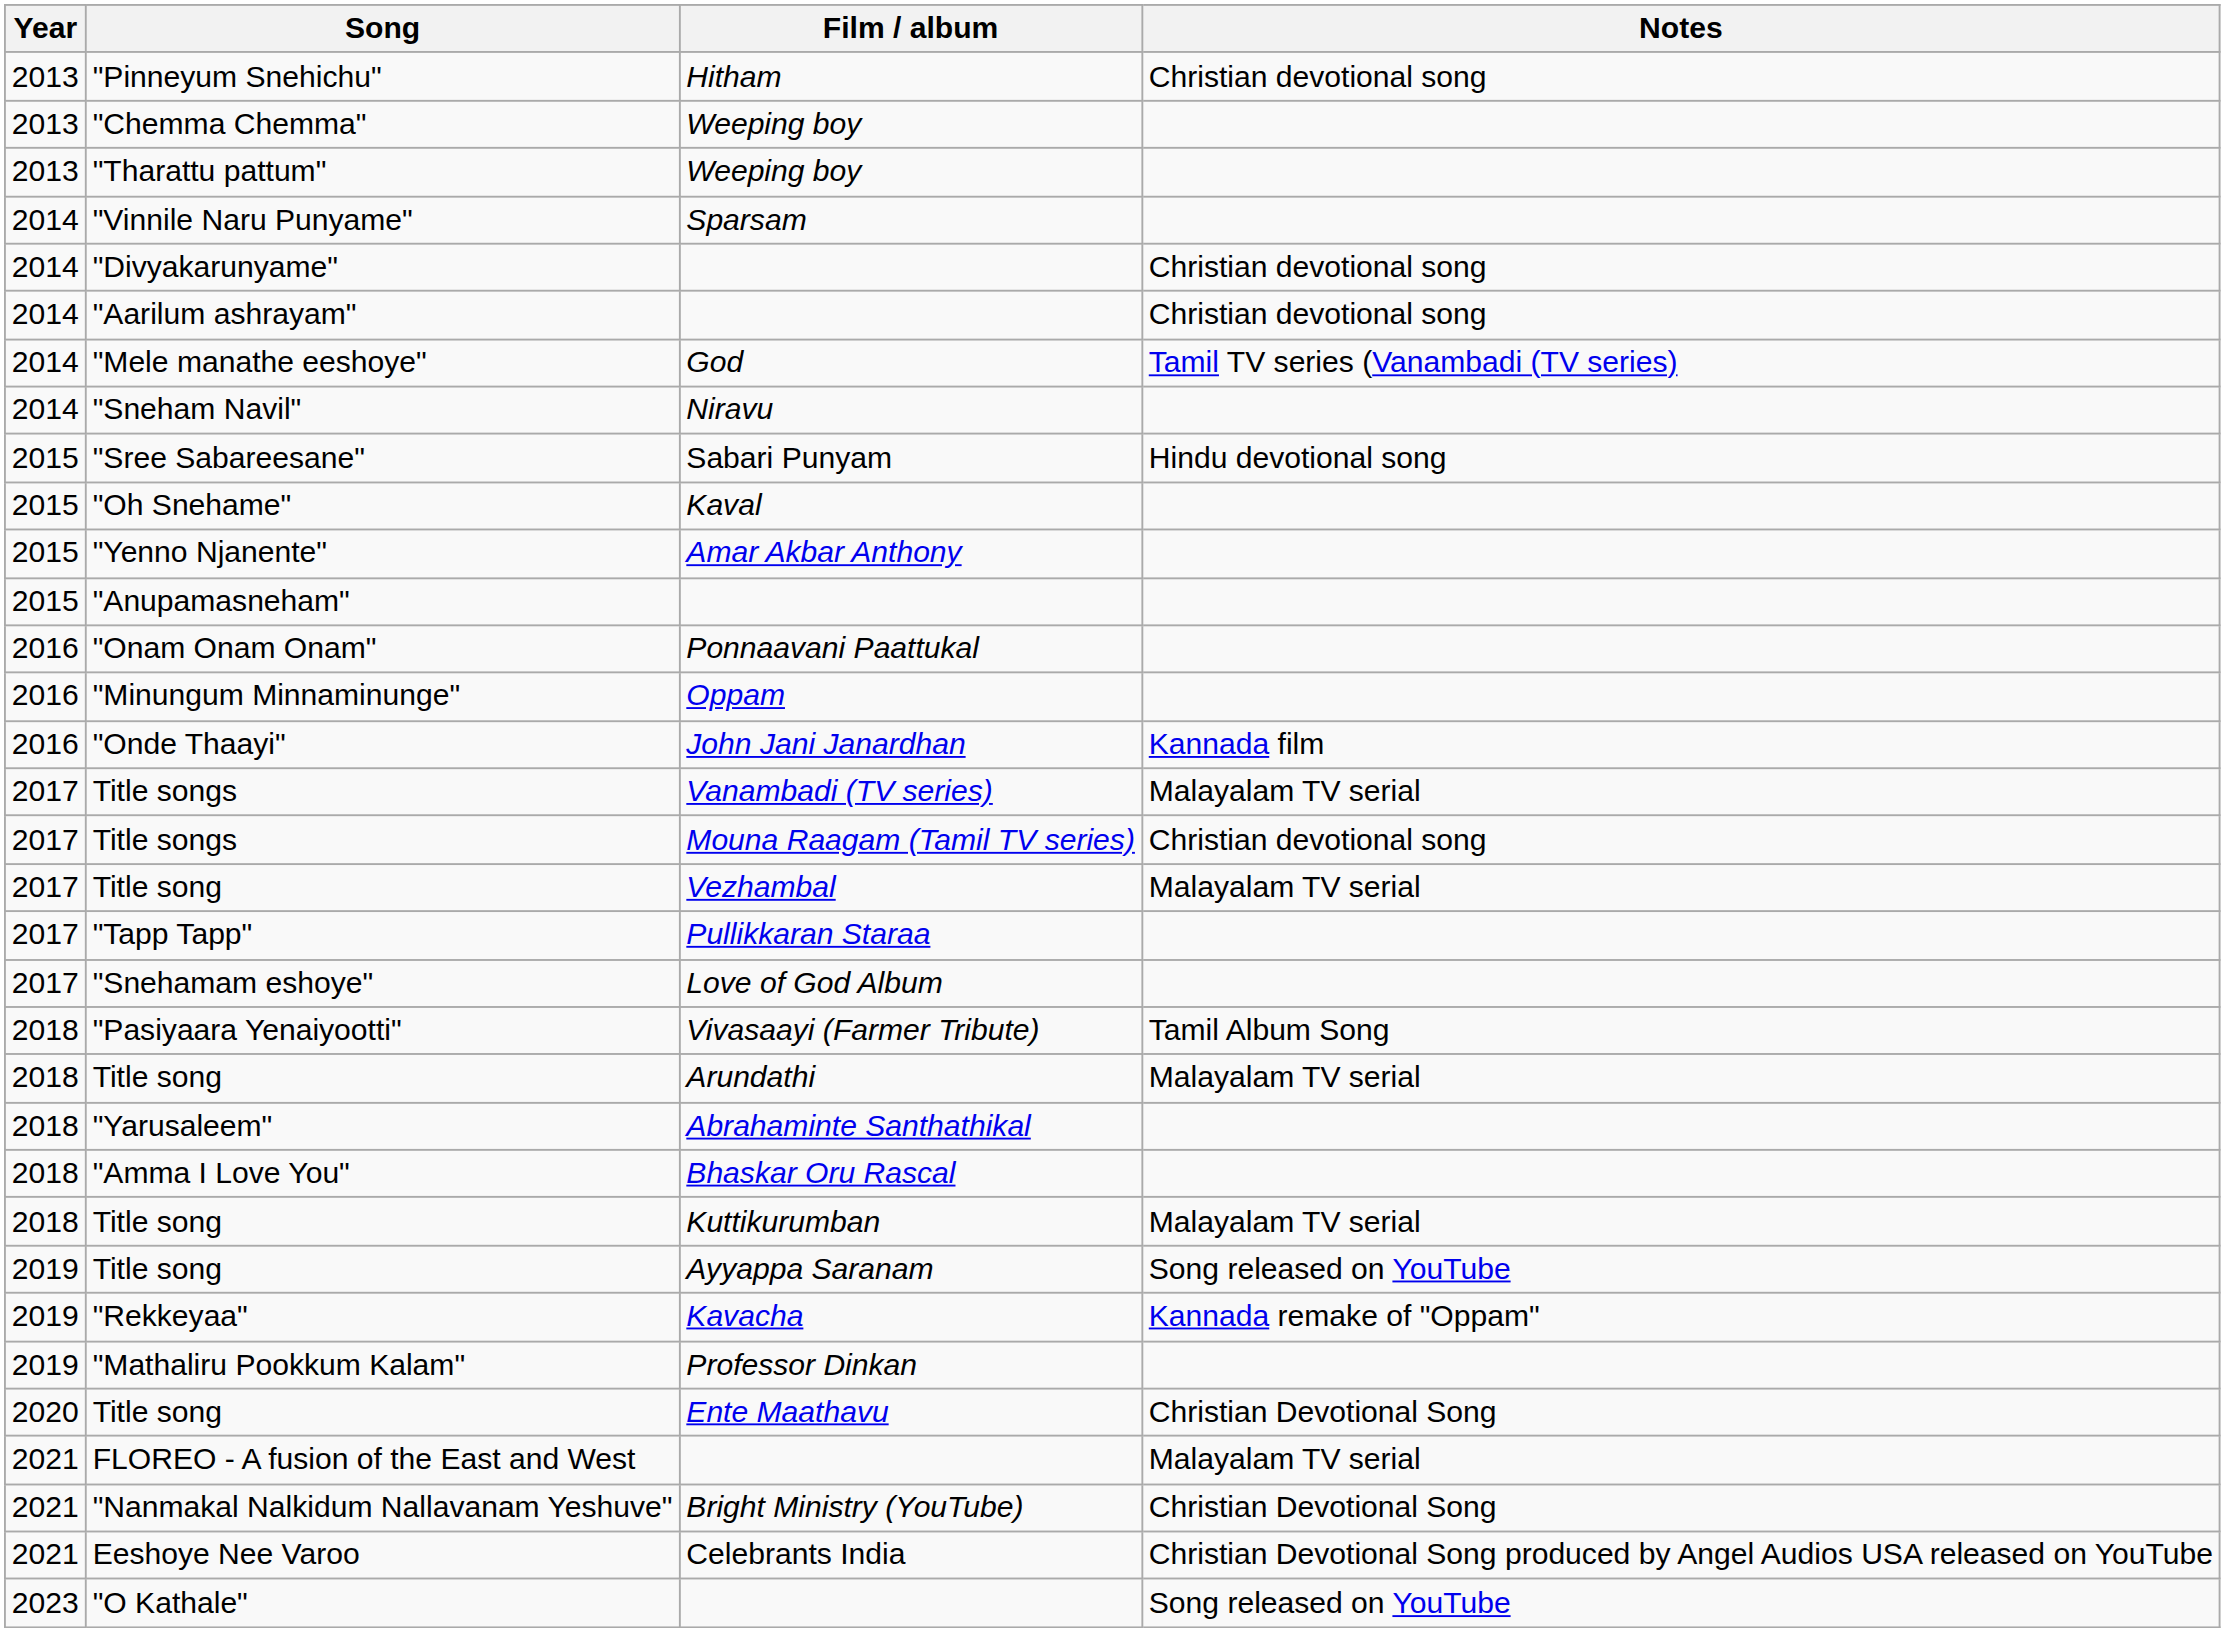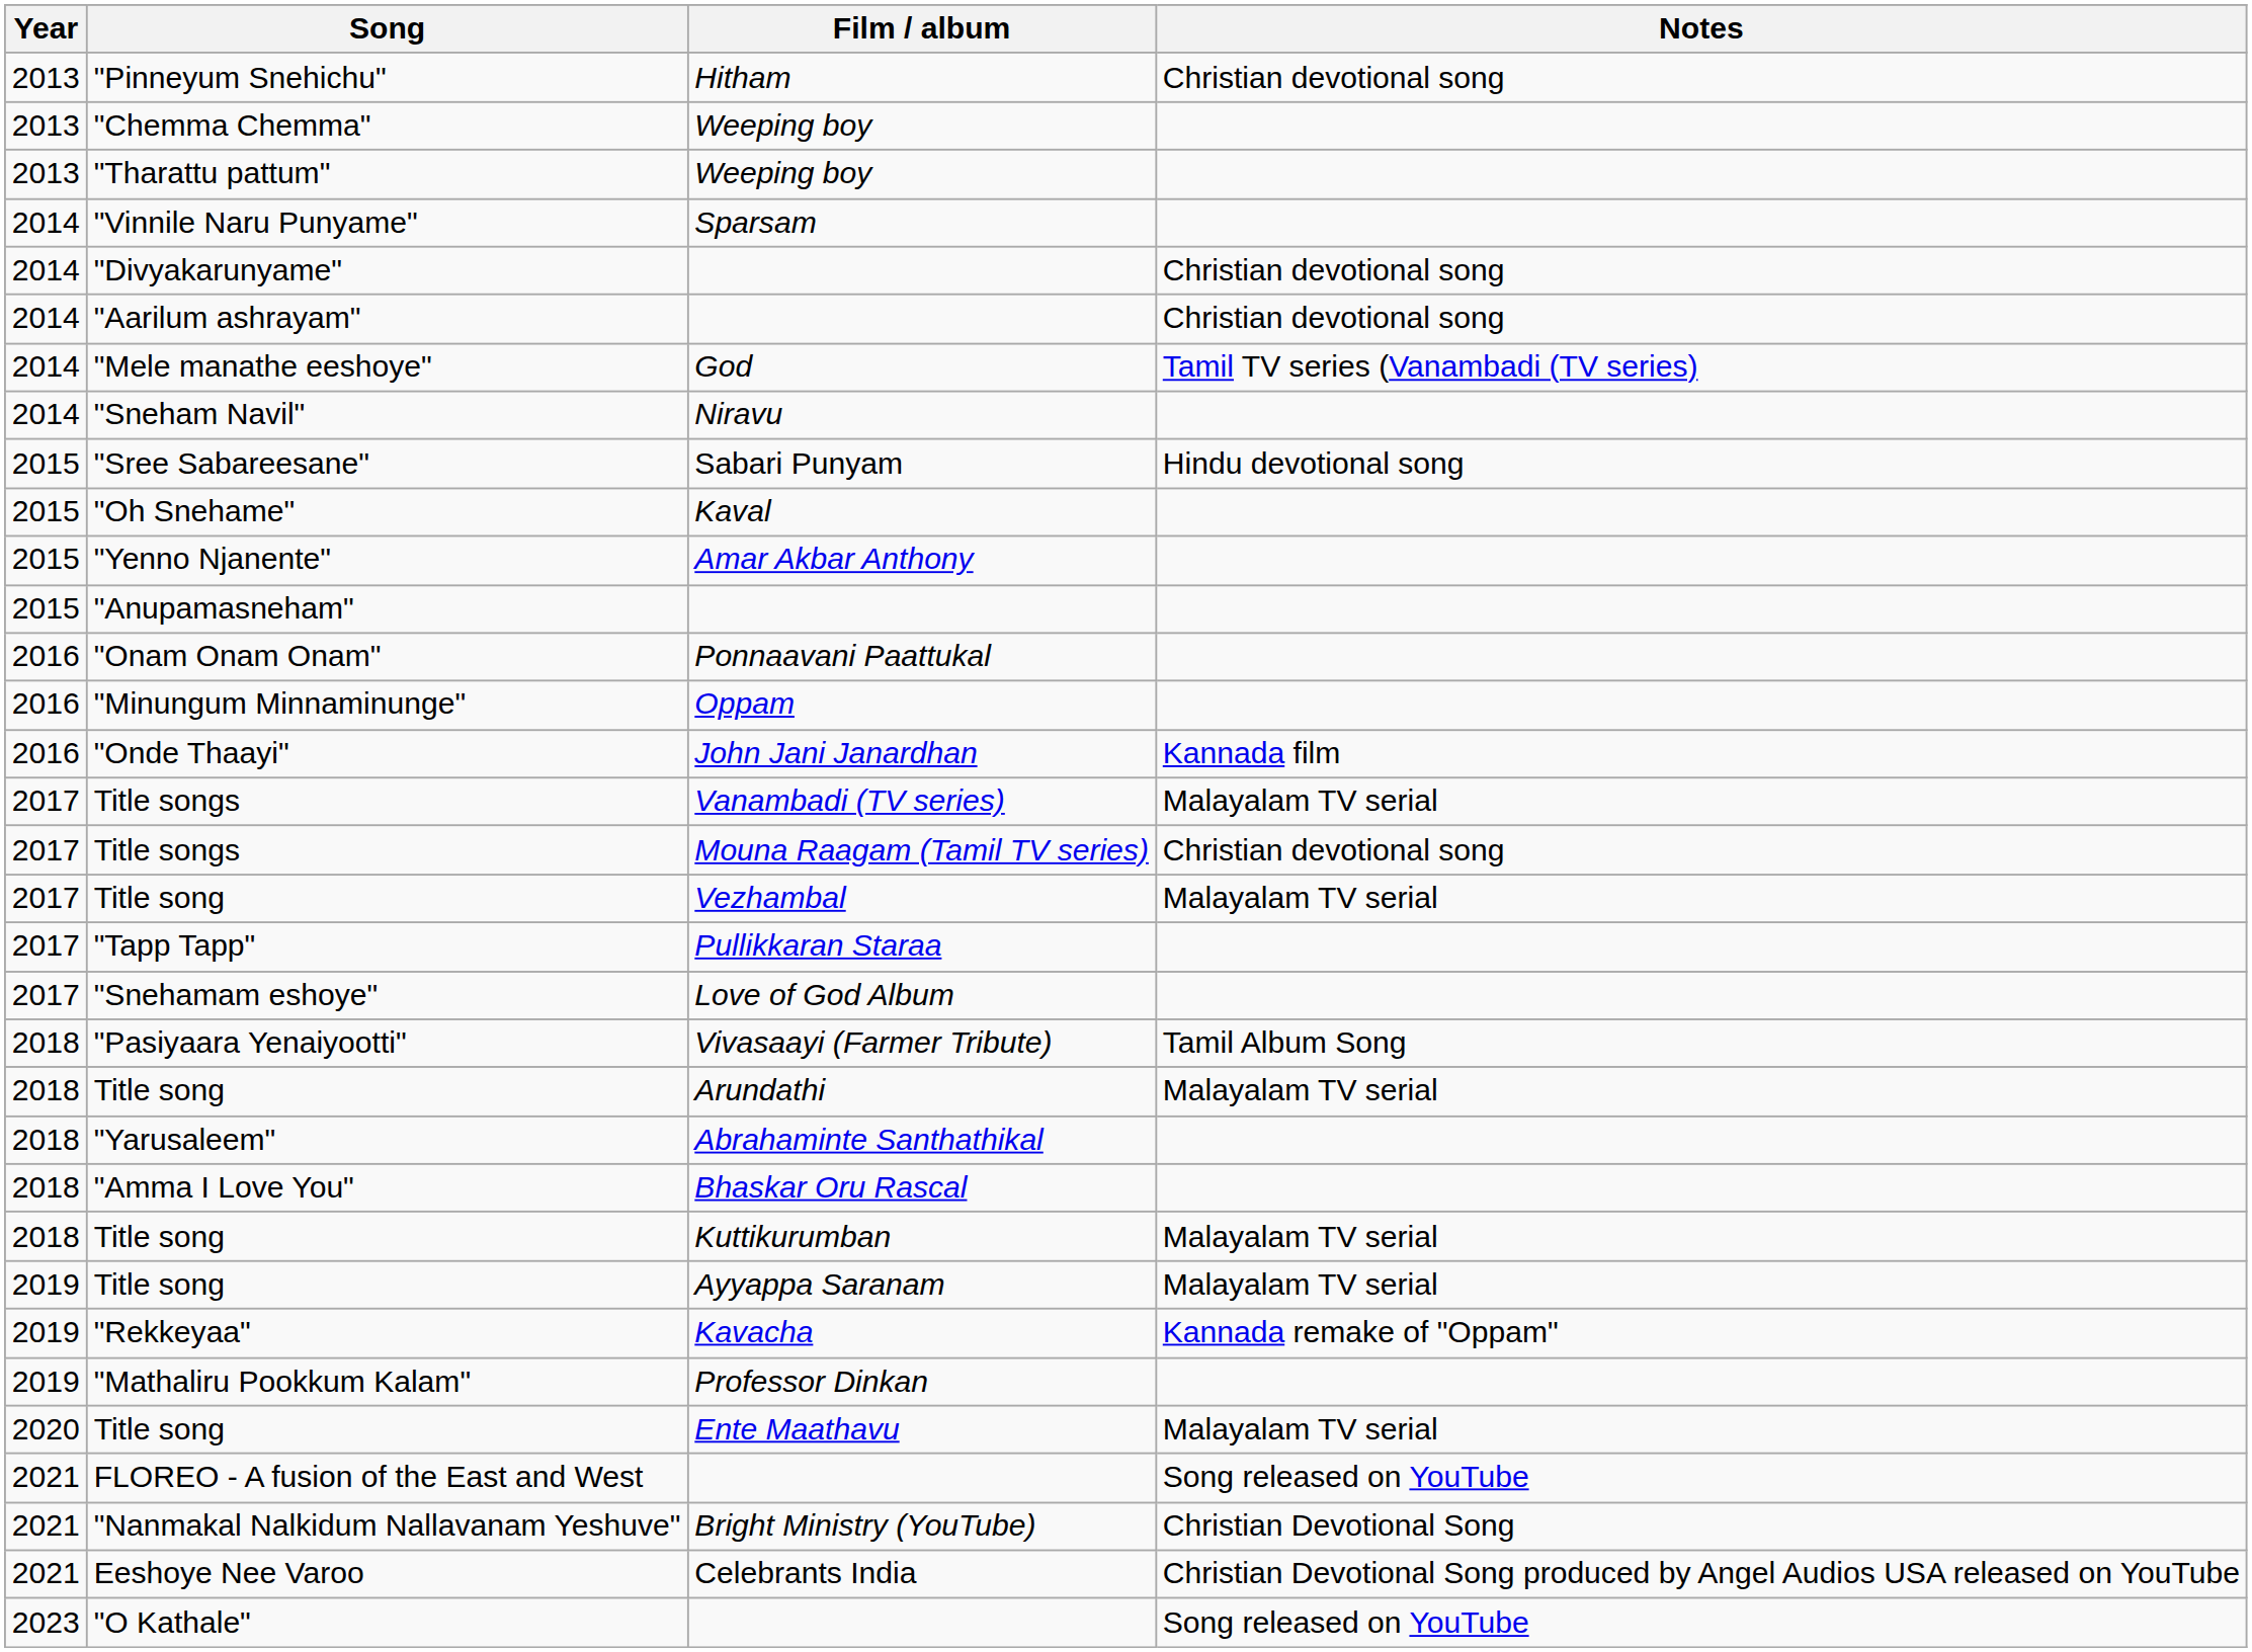 <table class="wikitable sortable">
 <tr>
 <th>Year</th>
 <th>Song</th>
 <th>Film / album</th>
 <th>Notes</th>
 </tr>
 <tr>
 <td>2013</td>
 <td>"Pinneyum Snehichu"</td>
 <td><em>Hitham</em></td>
 <td>Christian devotional song</td>
 </tr>
 <tr>
 <td>2013</td>
 <td>"Chemma Chemma"</td>
 <td><em>Weeping boy</em></td>
 <td></td>
 </tr>
 <tr>
 <td>2013</td>
 <td>"Tharattu pattum"</td>
 <td><em>Weeping boy</em></td>
 <td></td>
 </tr>
 <tr>
 <td>2014</td>
 <td>"Vinnile Naru Punyame"</td>
 <td><em>Sparsam</em></td>
 <td></td>
 </tr>
 <tr>
 <td>2014</td>
 <td>"Divyakarunyame"</td>
 <td></td>
 <td>Christian devotional song</td>
 </tr>
 <tr>
 <td>2014</td>
 <td>"Aarilum ashrayam"</td>
 <td></td>
 <td>Christian devotional song</td>
 </tr>
 <tr>
 <td>2014</td>
 <td>"Mele manathe eeshoye"</td>
 <td><em>God</em></td>
 <td><a href='#'>Tamil</a> TV series (<a href='#'>Vanambadi (TV series)</a></td>
 </tr>
 <tr>
 <td>2014</td>
 <td>"Sneham Navil"</td>
 <td><em>Niravu</em></td>
 <td></td>
 </tr>
 <tr>
 <td>2015</td>
 <td>"Sree Sabareesane"</td>
 <td>Sabari Punyam</td>
 <td>Hindu devotional song</td>
 </tr>
 <tr>
 <td>2015</td>
 <td>"Oh Snehame"</td>
 <td><em>Kaval</em></td>
 <td></td>
 </tr>
 <tr>
 <td>2015</td>
 <td>"Yenno Njanente"</td>
 <td><em><a href='#'>Amar Akbar Anthony</a></em></td>
 <td></td>
 </tr>
 <tr>
 <td>2015</td>
 <td>"Anupamasneham"</td>
 <td></td>
 <td></td>
 </tr>
 <tr>
 <td>2016</td>
 <td>"Onam Onam Onam"</td>
 <td><em>Ponnaavani Paattukal</em></td>
 <td></td>
 </tr>
 <tr>
 <td>2016</td>
 <td>"Minungum Minnaminunge"</td>
 <td><em><a href='#'>Oppam</a></em></td>
 <td></td>
 </tr>
 <tr>
 <td>2016</td>
 <td>"Onde Thaayi"</td>
 <td><em><a href='#'>John Jani Janardhan</a></em></td>
 <td><a href='#'>Kannada</a> film</td>
 </tr>
 <tr>
 <td>2017</td>
 <td>Title songs</td>
 <td><em><a href='#'>Vanambadi (TV series)</a></em></td>
 <td>Malayalam TV serial</td>
 </tr>
 <tr>
 <td>2017</td>
 <td>Title songs</td>
 <td><em><a href='#'>Mouna Raagam (Tamil TV series)</a></em></td>
 <td>Christian devotional song</td>
 </tr>
 <tr>
 <td>2017</td>
 <td>Title song</td>
 <td><em><a href='#'>Vezhambal</a></em></td>
 <td>Malayalam TV serial</td>
 </tr>
 <tr>
 <td>2017</td>
 <td>"Tapp Tapp"</td>
 <td><em><a href='#'>Pullikkaran Staraa</a></em></td>
 <td></td>
 </tr>
 <tr>
 <td>2017</td>
 <td>"Snehamam eshoye"</td>
 <td><em>Love of God Album</em></td>
 <td></td>
 </tr>
 <tr>
 <td>2018</td>
 <td>"Pasiyaara Yenaiyootti"</td>
 <td><em>Vivasaayi (Farmer Tribute)</em></td>
 <td>Tamil Album Song</td>
 </tr>
 <tr>
 <td>2018</td>
 <td>Title song</td>
 <td><em>Arundathi</em></td>
 <td>Malayalam TV serial</td>
 </tr>
 <tr>
 <td>2018</td>
 <td>"Yarusaleem"</td>
 <td><em><a href='#'>Abrahaminte Santhathikal</a></em></td>
 <td></td>
 </tr>
 <tr>
 <td>2018</td>
 <td>"Amma I Love You"</td>
 <td><em><a href='#'>Bhaskar Oru Rascal</a></em></td>
 <td></td>
 </tr>
 <tr>
 <td>2018</td>
 <td>Title song</td>
 <td><em>Kuttikurumban</em></td>
 <td>Malayalam TV serial</td>
 </tr>
 <tr>
 <td>2019</td>
 <td>Title song</td>
 <td><em>Ayyappa Saranam</em></td>
-<td>Song released on <a href='#'>YouTube</a></td>
+<td>Malayalam TV serial</td>
 </tr>
 <tr>
 <td>2019</td>
 <td>"Rekkeyaa"</td>
 <td><em><a href='#'>Kavacha</a></em></td>
 <td><a href='#'>Kannada</a> remake of "Oppam"</td>
 </tr>
 <tr>
 <td>2019</td>
 <td>"Mathaliru Pookkum Kalam"</td>
 <td><em>Professor Dinkan</em></td>
 <td></td>
 </tr>
 <tr>
 <td>2020</td>
 <td>Title song</td>
 <td><em><a href='#'>Ente Maathavu</a></em></td>
-<td>Christian Devotional Song</td>
+<td>Malayalam TV serial</td>
 </tr>
 <tr>
 <td>2021</td>
 <td>FLOREO - A fusion of the East and West</td>
 <td></td>
-<td>Malayalam TV serial</td>
+<td>Song released on <a href='#'>YouTube</a></td>
 </tr>
 <tr>
 <td>2021</td>
 <td>"Nanmakal Nalkidum Nallavanam Yeshuve"</td>
 <td><em>Bright Ministry (YouTube)</em></td>
 <td>Christian Devotional Song</td>
 </tr>
 <tr>
 <td>2021</td>
 <td>Eeshoye Nee Varoo</td>
 <td>Celebrants India</td>
 <td>Christian Devotional Song produced by Angel Audios USA released on YouTube</td>
 </tr>
 <tr>
 <td>2023</td>
 <td>"O Kathale"</td>
 <td></td>
 <td>Song released on <a href='#'>YouTube</a></td>
 </tr>
 </table>
